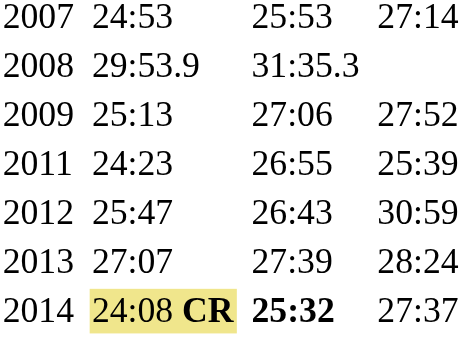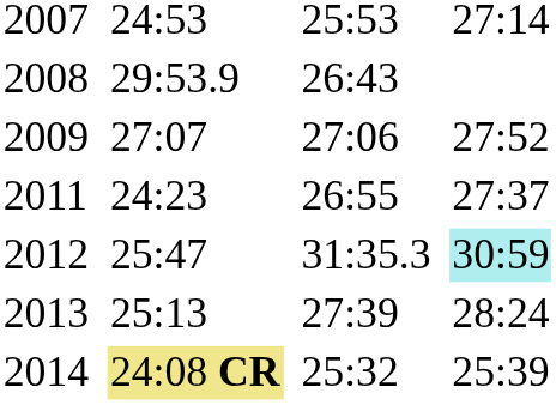 <table>
 <tr>
 <td>2007</td>
 <td></td>
 <td>24:53</td>
 <td></td>
 <td>25:53</td>
 <td></td>
 <td>27:14</td>
 </tr>
 <tr>
 <td>2008</td>
 <td></td>
 <td>29:53.9</td>
 <td></td>
-<td>31:35.3</td>
+<td>26:43</td>
 <td></td>
 <td></td>
 </tr>
 <tr>
 <td>2009</td>
 <td></td>
-<td>25:13</td>
+<td>27:07</td>
 <td></td>
 <td>27:06</td>
 <td></td>
 <td>27:52</td>
 </tr>
 <tr>
 <td>2011</td>
 <td></td>
 <td>24:23</td>
 <td></td>
 <td>26:55</td>
 <td></td>
-<td>25:39</td>
+<td>27:37</td>
 </tr>
 <tr>
 <td>2012</td>
 <td></td>
 <td>25:47</td>
 <td></td>
-<td>26:43</td>
+<td>31:35.3</td>
 <td></td>
-<td>30:59</td>
+<td style="background: paleturquoise;">30:59</td>
 </tr>
 <tr>
 <td>2013</td>
 <td></td>
-<td>27:07</td>
+<td>25:13</td>
 <td></td>
 <td>27:39</td>
 <td></td>
 <td>28:24</td>
 </tr>
 <tr>
 <td>2014</td>
 <td></td>
 <td style="background: khaki;">24:08 <strong>CR</strong></td>
 <td></td>
-<td><strong>25:32</strong></td>
+<td>25:32</td>
 <td></td>
-<td>27:37</td>
+<td>25:39</td>
 </tr>
 </table>
